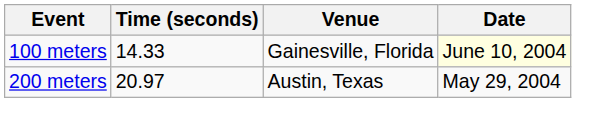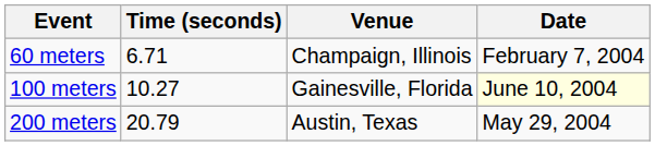 <table class="wikitable">
 <tr>
 <th>Event</th>
 <th>Time (seconds)</th>
 <th>Venue</th>
 <th>Date</th>
 </tr>
 <tr>
+<td><a href='#'>60 meters</a></td>
+<td>6.71</td>
+<td>Champaign, Illinois</td>
+<td>February 7, 2004</td>
+</tr>
+<tr>
 <td><a href='#'>100 meters</a></td>
-<td>14.33</td>
+<td>10.27</td>
 <td>Gainesville, Florida</td>
 <td style="background: lightyellow;">June 10, 2004</td>
 </tr>
 <tr>
 <td><a href='#'>200 meters</a></td>
-<td>20.97</td>
+<td>20.79</td>
 <td>Austin, Texas</td>
 <td>May 29, 2004</td>
 </tr>
 </table>
